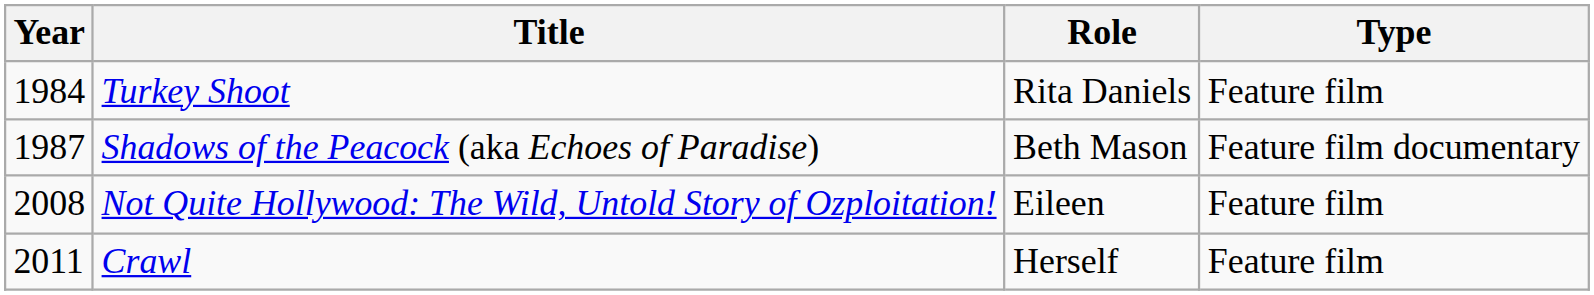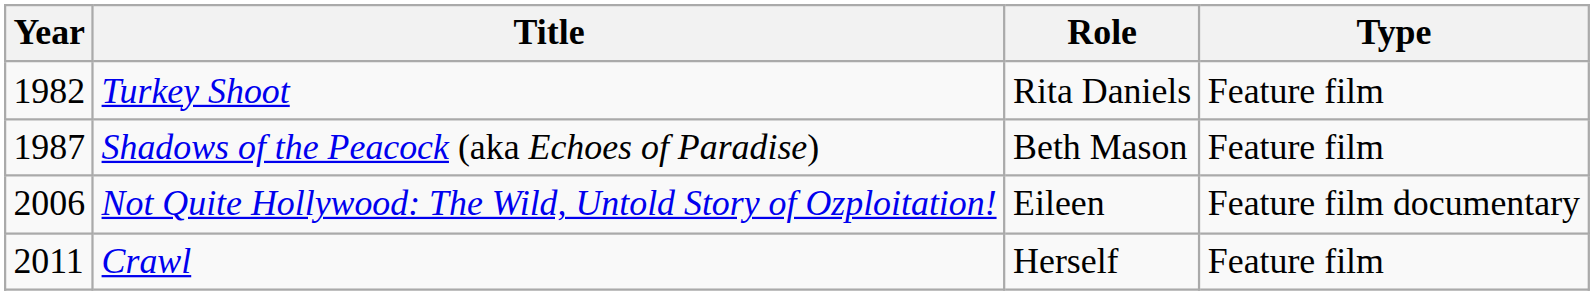 <table class="wikitable plainrowheaders sortable">
 <tr>
 <th scope="col">Year</th>
 <th scope="col">Title</th>
 <th scope="col">Role</th>
 <th class="unsortable">Type</th>
 </tr>
 <tr>
-<td>1984</td>
+<td>1982</td>
 <td><em><a href='#'>Turkey Shoot</a></em></td>
 <td>Rita Daniels</td>
 <td>Feature film</td>
 </tr>
 <tr>
 <td>1987</td>
 <td><em><a href='#'>Shadows of the Peacock</a></em> (aka <em>Echoes of Paradise</em>)</td>
 <td>Beth Mason</td>
-<td>Feature film documentary</td>
+<td>Feature film</td>
 </tr>
 <tr>
-<td>2008</td>
+<td>2006</td>
 <td><em><a href='#'>Not Quite Hollywood: The Wild, Untold Story of Ozploitation!</a></em></td>
 <td>Eileen</td>
-<td>Feature film</td>
+<td>Feature film documentary</td>
 </tr>
 <tr>
 <td>2011</td>
 <td><em><a href='#'>Crawl</a></em></td>
 <td>Herself</td>
 <td>Feature film</td>
 </tr>
 </table>
